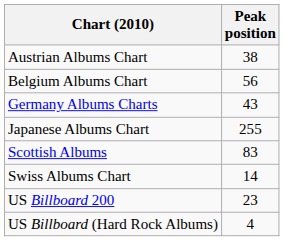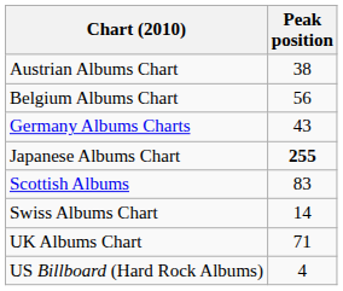 <table class="wikitable sortable">
 <tr>
 <th>Chart (2010)</th>
 <th>Peak<br>position</th>
 </tr>
 <tr>
 <td>Austrian Albums Chart</td>
 <td style="text-align:center;">38</td>
 </tr>
 <tr>
 <td>Belgium Albums Chart</td>
 <td style="text-align:center;">56</td>
 </tr>
 <tr>
 <td><a href='#'>Germany Albums Charts</a></td>
 <td style="text-align:center;">43</td>
 </tr>
 <tr>
 <td>Japanese Albums Chart</td>
-<td style="text-align:center;">255</td>
+<td style="text-align:center;"><strong>255</strong></td>
 </tr>
 <tr>
 <td><a href='#'>Scottish Albums</a></td>
 <td align="center">83</td>
 </tr>
 <tr>
 <td>Swiss Albums Chart</td>
 <td style="text-align:center;">14</td>
 </tr>
 <tr>
-<td>US <a href='#'><em>Billboard</em> 200</a></td>
-<td style="text-align:center;">23</td>
+<td>UK Albums Chart</td>
+<td style="text-align:center;">71</td>
 </tr>
 <tr>
 <td>US <em>Billboard</em> (Hard Rock Albums)</td>
 <td style="text-align:center;">4</td>
 </tr>
 </table>
